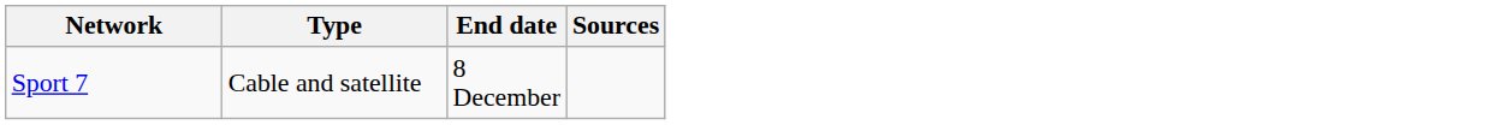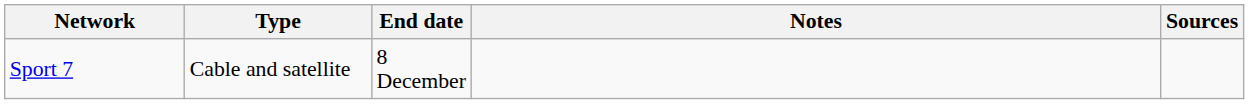 <table class="wikitable">
 <tr>
 <th style="text-align:center; width:125px">Network</th>
 <th style="text-align:center; width:130px">Type</th>
 <th style="text-align:center; width:60px">End date</th>
+<th style="text-align:center; width:500px">Notes</th>
 <th style="text-align:center; width:30px">Sources</th>
 </tr>
 <tr>
 <td><a href='#'>Sport 7</a></td>
 <td>Cable and satellite</td>
 <td>8 December</td>
 <td></td>
+<td></td>
 </tr>
 </table>
